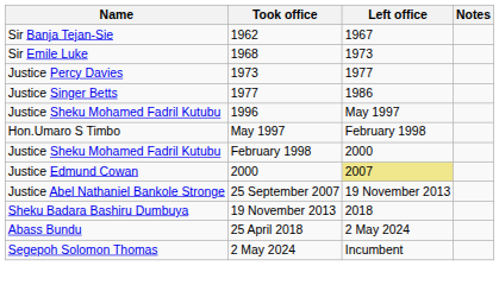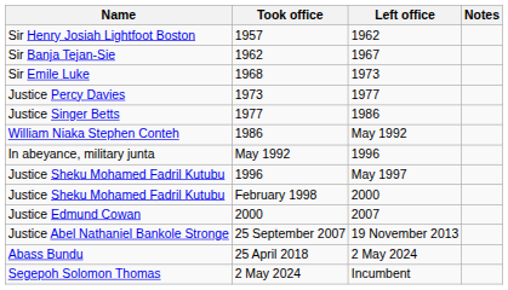 <table class="wikitable">
 <tr>
 <th>Name</th>
 <th>Took office</th>
 <th>Left office</th>
 <th>Notes</th>
+</tr>
+<tr>
+<td>Sir <a href='#'>Henry Josiah Lightfoot Boston</a></td>
+<td>1957</td>
+<td>1962</td>
+<td></td>
 </tr>
 <tr>
 <td>Sir <a href='#'>Banja Tejan-Sie</a></td>
 <td>1962</td>
 <td>1967</td>
 <td></td>
 </tr>
 <tr>
 <td>Sir <a href='#'>Emile Luke</a></td>
 <td>1968</td>
 <td>1973</td>
 <td></td>
 </tr>
 <tr>
 <td>Justice <a href='#'>Percy Davies</a></td>
 <td>1973</td>
 <td>1977</td>
 <td></td>
 </tr>
 <tr>
 <td>Justice <a href='#'>Singer Betts</a></td>
 <td>1977</td>
 <td>1986</td>
 <td></td>
 </tr>
 <tr>
+<td><a href='#'>William Niaka Stephen Conteh</a></td>
+<td>1986</td>
+<td>May 1992</td>
+<td></td>
+</tr>
+<tr>
+<td>In abeyance, military junta</td>
+<td>May 1992</td>
+<td>1996</td>
+<td></td>
+</tr>
+<tr>
 <td>Justice <a href='#'>Sheku Mohamed Fadril Kutubu</a></td>
 <td>1996</td>
 <td>May 1997</td>
-<td></td>
-</tr>
-<tr>
-<td>Hon.Umaro S Timbo</td>
-<td>May 1997</td>
-<td>February 1998</td>
 <td></td>
 </tr>
 <tr>
 <td>Justice <a href='#'>Sheku Mohamed Fadril Kutubu</a></td>
 <td>February 1998</td>
 <td>2000</td>
 <td></td>
 </tr>
 <tr>
 <td>Justice <a href='#'>Edmund Cowan</a></td>
 <td>2000</td>
-<td style="background: khaki;">2007</td>
+<td>2007</td>
 <td></td>
 </tr>
 <tr>
 <td>Justice <a href='#'>Abel Nathaniel Bankole Stronge</a></td>
 <td>25 September 2007</td>
 <td>19 November 2013</td>
-<td></td>
-</tr>
-<tr>
-<td><a href='#'>Sheku Badara Bashiru Dumbuya</a></td>
-<td>19 November 2013</td>
-<td>2018</td>
 <td></td>
 </tr>
 <tr>
 <td><a href='#'>Abass Bundu</a></td>
 <td>25 April 2018</td>
 <td>2 May 2024</td>
 <td></td>
 </tr>
 <tr>
 <td><a href='#'>Segepoh Solomon Thomas</a></td>
 <td>2 May 2024</td>
 <td>Incumbent</td>
 <td></td>
 </tr>
 </table>
